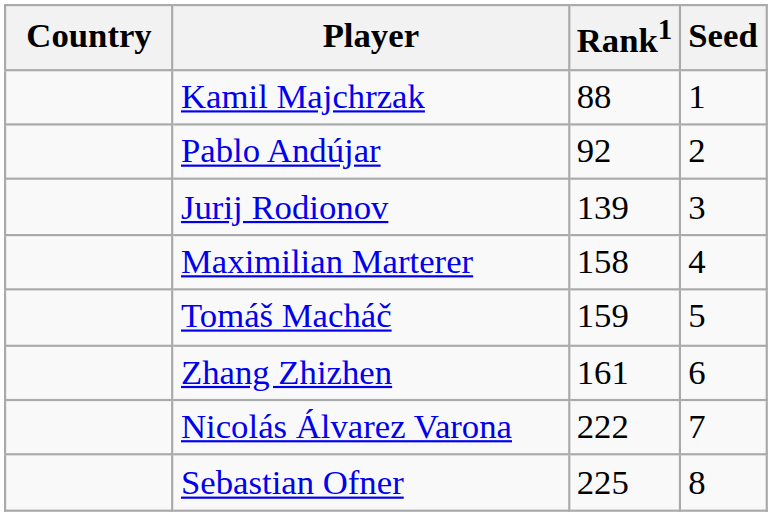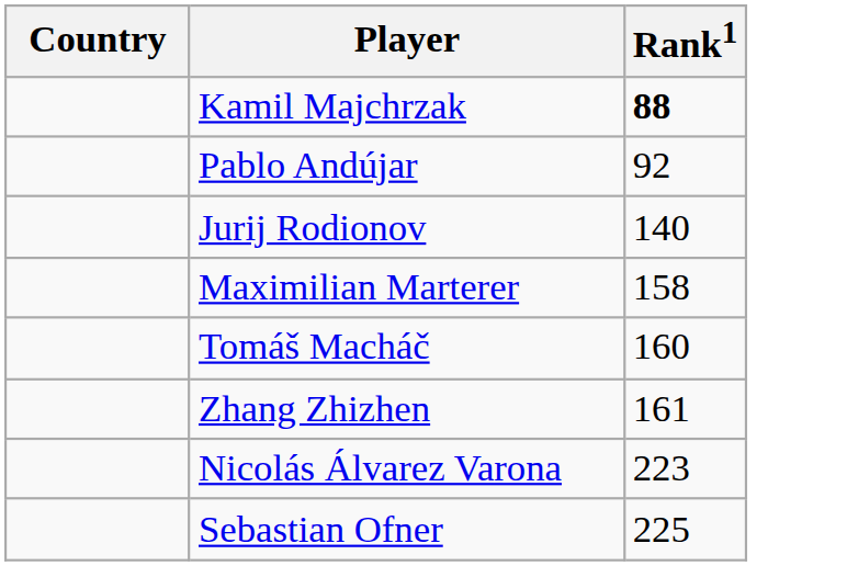 <table class="sortable wikitable">
 <tr>
 <th width="70">Country</th>
 <th width="175">Player</th>
 <th>Rank<sup>1</sup></th>
-<th>Seed</th>
 </tr>
 <tr>
 <td></td>
 <td><a href='#'>Kamil Majchrzak</a></td>
-<td>88</td>
-<td>1</td>
+<td><strong>88</strong></td>
 </tr>
 <tr>
 <td></td>
 <td><a href='#'>Pablo Andújar</a></td>
 <td>92</td>
-<td>2</td>
 </tr>
 <tr>
 <td></td>
 <td><a href='#'>Jurij Rodionov</a></td>
-<td>139</td>
-<td>3</td>
+<td>140</td>
 </tr>
 <tr>
 <td></td>
 <td><a href='#'>Maximilian Marterer</a></td>
 <td>158</td>
-<td>4</td>
 </tr>
 <tr>
 <td></td>
 <td><a href='#'>Tomáš Macháč</a></td>
-<td>159</td>
-<td>5</td>
+<td>160</td>
 </tr>
 <tr>
 <td></td>
 <td><a href='#'>Zhang Zhizhen</a></td>
 <td>161</td>
-<td>6</td>
 </tr>
 <tr>
 <td></td>
 <td><a href='#'>Nicolás Álvarez Varona</a></td>
-<td>222</td>
-<td>7</td>
+<td>223</td>
 </tr>
 <tr>
 <td></td>
 <td><a href='#'>Sebastian Ofner</a></td>
 <td>225</td>
-<td>8</td>
 </tr>
 </table>
